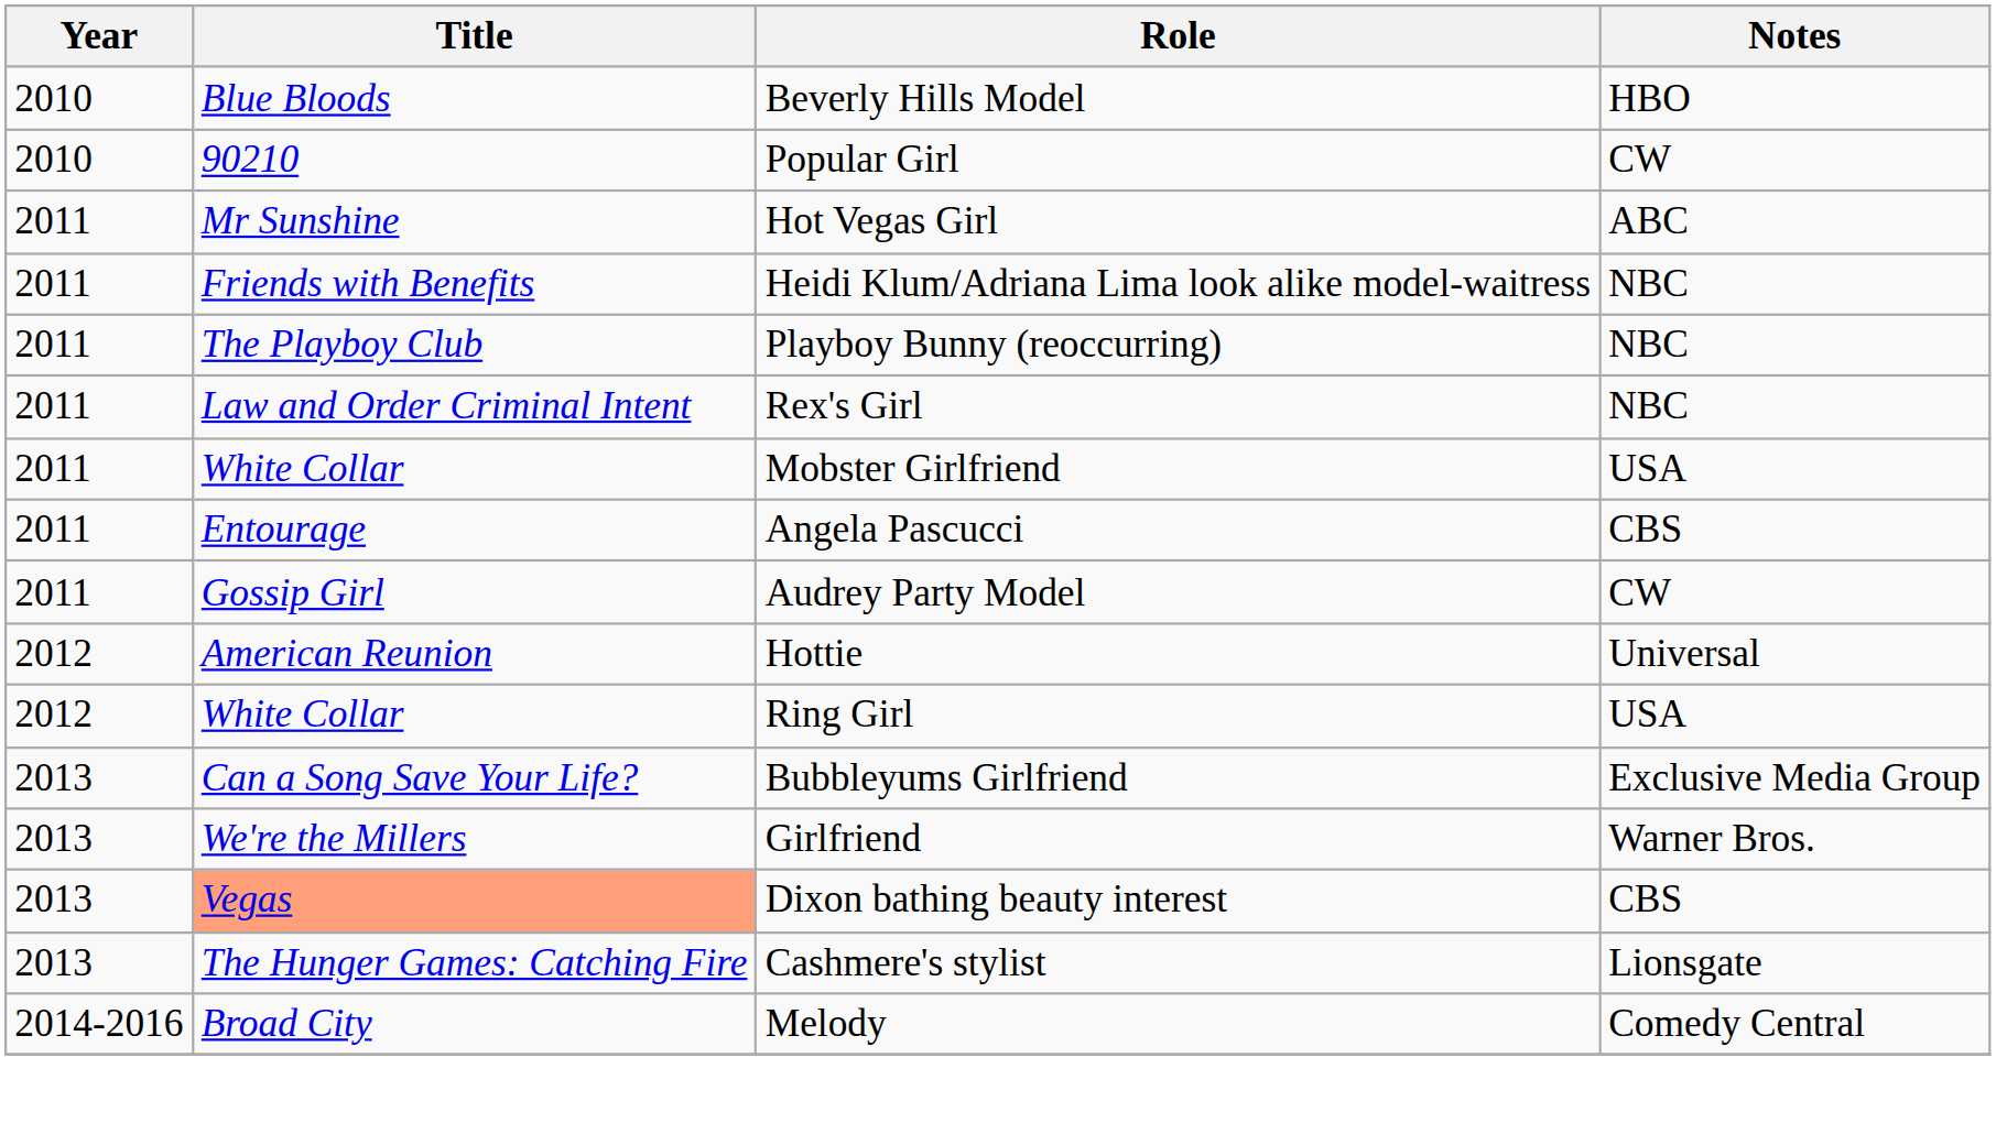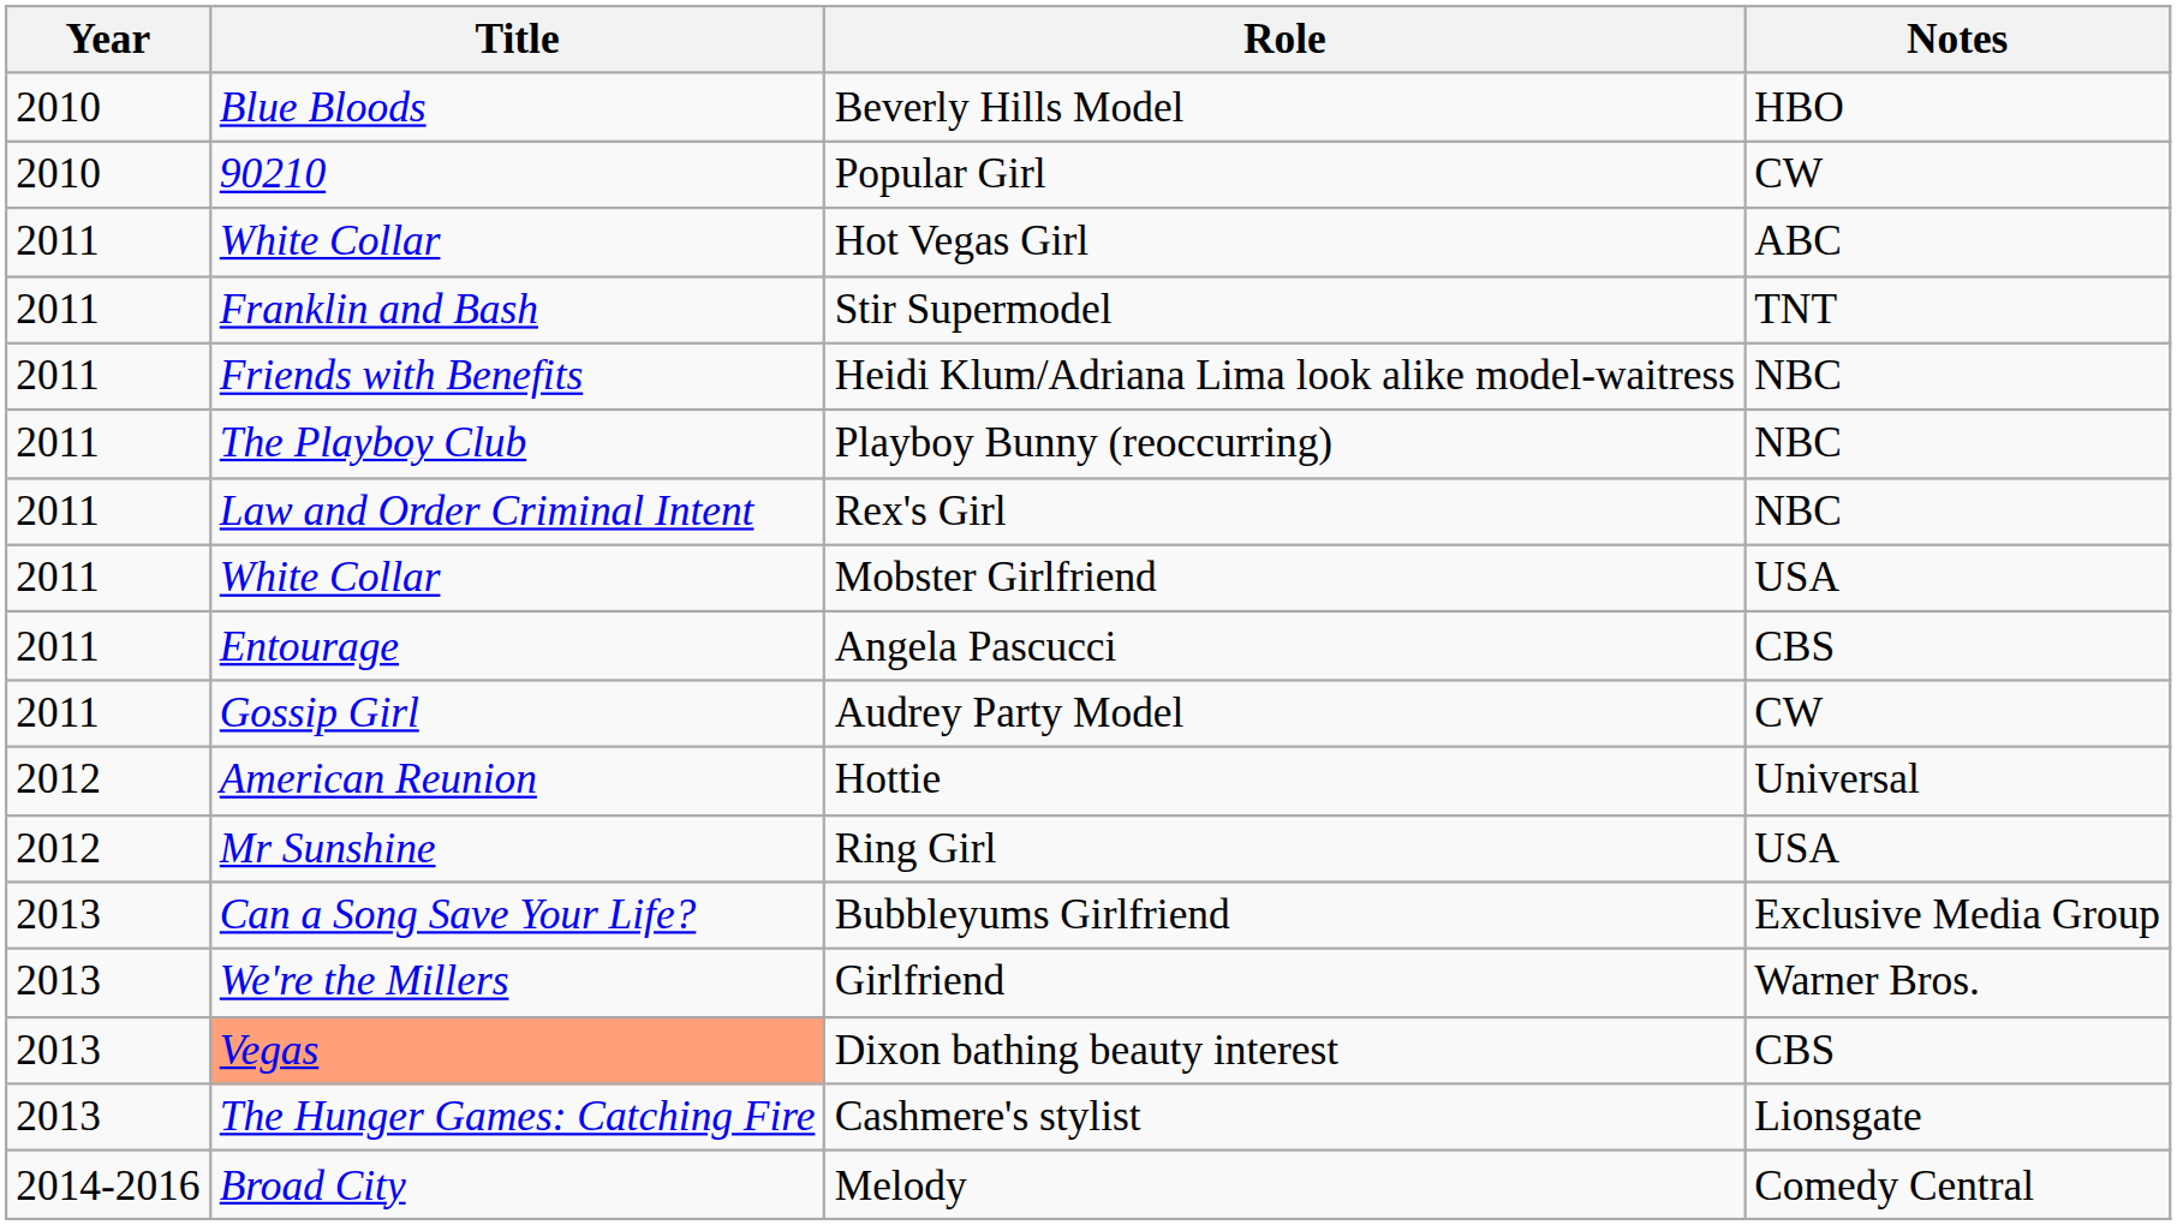 <table class="wikitable sortable">
 <tr>
 <th>Year</th>
 <th>Title</th>
 <th>Role</th>
 <th class="unsortable">Notes</th>
 </tr>
 <tr>
 <td>2010</td>
 <td><em><a href='#'>Blue Bloods</a></em></td>
 <td>Beverly Hills Model</td>
 <td>HBO</td>
 </tr>
 <tr>
 <td>2010</td>
 <td><em><a href='#'>90210</a></em></td>
 <td>Popular Girl</td>
 <td>CW</td>
 </tr>
 <tr>
 <td>2011</td>
-<td><em><a href='#'>Mr Sunshine</a></em></td>
+<td><em><a href='#'>White Collar</a></em></td>
 <td>Hot Vegas Girl</td>
 <td>ABC</td>
+</tr>
+<tr>
+<td>2011</td>
+<td><em><a href='#'>Franklin and Bash</a></em></td>
+<td>Stir Supermodel</td>
+<td>TNT</td>
 </tr>
 <tr>
 <td>2011</td>
 <td><em><a href='#'>Friends with Benefits</a></em></td>
 <td>Heidi Klum/Adriana Lima look alike model-waitress</td>
 <td>NBC</td>
 </tr>
 <tr>
 <td>2011</td>
 <td><em><a href='#'>The Playboy Club</a></em></td>
 <td>Playboy Bunny (reoccurring)</td>
 <td>NBC</td>
 </tr>
 <tr>
 <td>2011</td>
 <td><em><a href='#'>Law and Order Criminal Intent</a></em></td>
 <td>Rex's Girl</td>
 <td>NBC</td>
 </tr>
 <tr>
 <td>2011</td>
 <td><em><a href='#'>White Collar</a></em></td>
 <td>Mobster Girlfriend</td>
 <td>USA</td>
 </tr>
 <tr>
 <td>2011</td>
 <td><em><a href='#'>Entourage</a></em></td>
 <td>Angela Pascucci</td>
 <td>CBS</td>
 </tr>
 <tr>
 <td>2011</td>
 <td><em><a href='#'>Gossip Girl</a></em></td>
 <td>Audrey Party Model</td>
 <td>CW</td>
 </tr>
 <tr>
 <td>2012</td>
 <td><em><a href='#'>American Reunion</a></em></td>
 <td>Hottie</td>
 <td>Universal</td>
 </tr>
 <tr>
 <td>2012</td>
-<td><em><a href='#'>White Collar</a></em></td>
+<td><em><a href='#'>Mr Sunshine</a></em></td>
 <td>Ring Girl</td>
 <td>USA</td>
 </tr>
 <tr>
 <td>2013</td>
 <td><em><a href='#'>Can a Song Save Your Life?</a></em></td>
 <td>Bubbleyums Girlfriend</td>
 <td>Exclusive Media Group</td>
 </tr>
 <tr>
 <td>2013</td>
 <td><em><a href='#'>We're the Millers</a></em></td>
 <td>Girlfriend</td>
 <td>Warner Bros.</td>
 </tr>
 <tr>
 <td>2013</td>
 <td style="background: lightsalmon;"><em><a href='#'>Vegas</a></em></td>
 <td>Dixon bathing beauty interest</td>
 <td>CBS</td>
 </tr>
 <tr>
 <td>2013</td>
 <td><em><a href='#'>The Hunger Games: Catching Fire</a></em></td>
 <td>Cashmere's stylist</td>
 <td>Lionsgate</td>
 </tr>
 <tr>
 <td>2014-2016</td>
 <td><em><a href='#'>Broad City</a></em></td>
 <td>Melody</td>
 <td>Comedy Central</td>
 </tr>
 <tr>
 </tr>
 </table>
